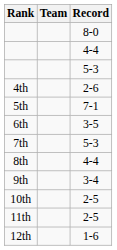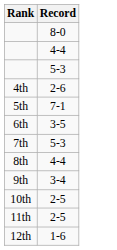 <table class=wikitable style="text-align:center;">
 <tr>
 <th>Rank</th>
-<th>Team</th>
 <th>Record</th>
 </tr>
 <tr>
 <td></td>
-<td align=left></td>
 <td>8-0</td>
 </tr>
 <tr>
 <td></td>
-<td align=left></td>
 <td>4-4</td>
 </tr>
 <tr>
 <td></td>
-<td align=left></td>
 <td>5-3</td>
 </tr>
 <tr>
 <td>4th</td>
-<td align=left></td>
 <td>2-6</td>
 </tr>
 <tr>
 <td>5th</td>
-<td align=left></td>
 <td>7-1</td>
 </tr>
 <tr>
 <td>6th</td>
-<td align=left></td>
 <td>3-5</td>
 </tr>
 <tr>
 <td>7th</td>
-<td align=left></td>
 <td>5-3</td>
 </tr>
 <tr>
 <td>8th</td>
-<td align=left></td>
 <td>4-4</td>
 </tr>
 <tr>
 <td>9th</td>
-<td align=left></td>
 <td>3-4</td>
 </tr>
 <tr>
 <td>10th</td>
-<td align=left></td>
 <td>2-5</td>
 </tr>
 <tr>
 <td>11th</td>
-<td align=left></td>
 <td>2-5</td>
 </tr>
 <tr>
 <td>12th</td>
-<td align=left></td>
 <td>1-6</td>
 </tr>
 </table>
